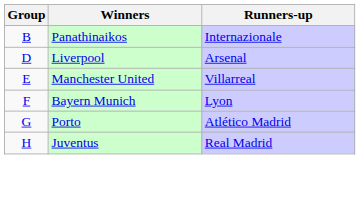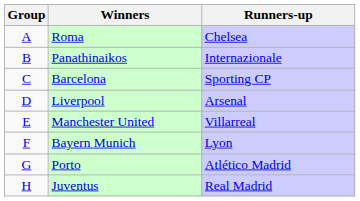 <table class="wikitable">
 <tr>
 <th>Group</th>
 <th width=175>Winners</th>
 <th width=175>Runners-up</th>
 </tr>
 <tr>
+<td align="center"><a href='#'>A</a></td>
+<td bgcolor="#ccffcc"> <a href='#'>Roma</a></td>
+<td bgcolor="#ccccff"> <a href='#'>Chelsea</a></td>
+</tr>
+<tr>
 <td align="center"><a href='#'>B</a></td>
 <td bgcolor="#ccffcc"> <a href='#'>Panathinaikos</a></td>
 <td bgcolor="#ccccff"> <a href='#'>Internazionale</a></td>
+</tr>
+<tr>
+<td align="center"><a href='#'>C</a></td>
+<td bgcolor="#ccffcc"> <a href='#'>Barcelona</a></td>
+<td bgcolor="#ccccff"> <a href='#'>Sporting CP</a></td>
 </tr>
 <tr>
 <td align="center"><a href='#'>D</a></td>
 <td bgcolor="#ccffcc"> <a href='#'>Liverpool</a></td>
 <td bgcolor="#ccccff"> <a href='#'>Arsenal</a></td>
 </tr>
 <tr>
 <td align="center"><a href='#'>E</a></td>
 <td bgcolor="#ccffcc"> <a href='#'>Manchester United</a></td>
 <td bgcolor="#ccccff"> <a href='#'>Villarreal</a></td>
 </tr>
 <tr>
 <td align="center"><a href='#'>F</a></td>
 <td bgcolor="#ccffcc"> <a href='#'>Bayern Munich</a></td>
 <td bgcolor="#ccccff"> <a href='#'>Lyon</a></td>
 </tr>
 <tr>
 <td align="center"><a href='#'>G</a></td>
 <td bgcolor="#ccffcc"> <a href='#'>Porto</a></td>
 <td bgcolor="#ccccff"> <a href='#'>Atlético Madrid</a></td>
 </tr>
 <tr>
 <td align="center"><a href='#'>H</a></td>
 <td bgcolor="#ccffcc"> <a href='#'>Juventus</a></td>
 <td bgcolor="#ccccff"> <a href='#'>Real Madrid</a></td>
 </tr>
 </table>
